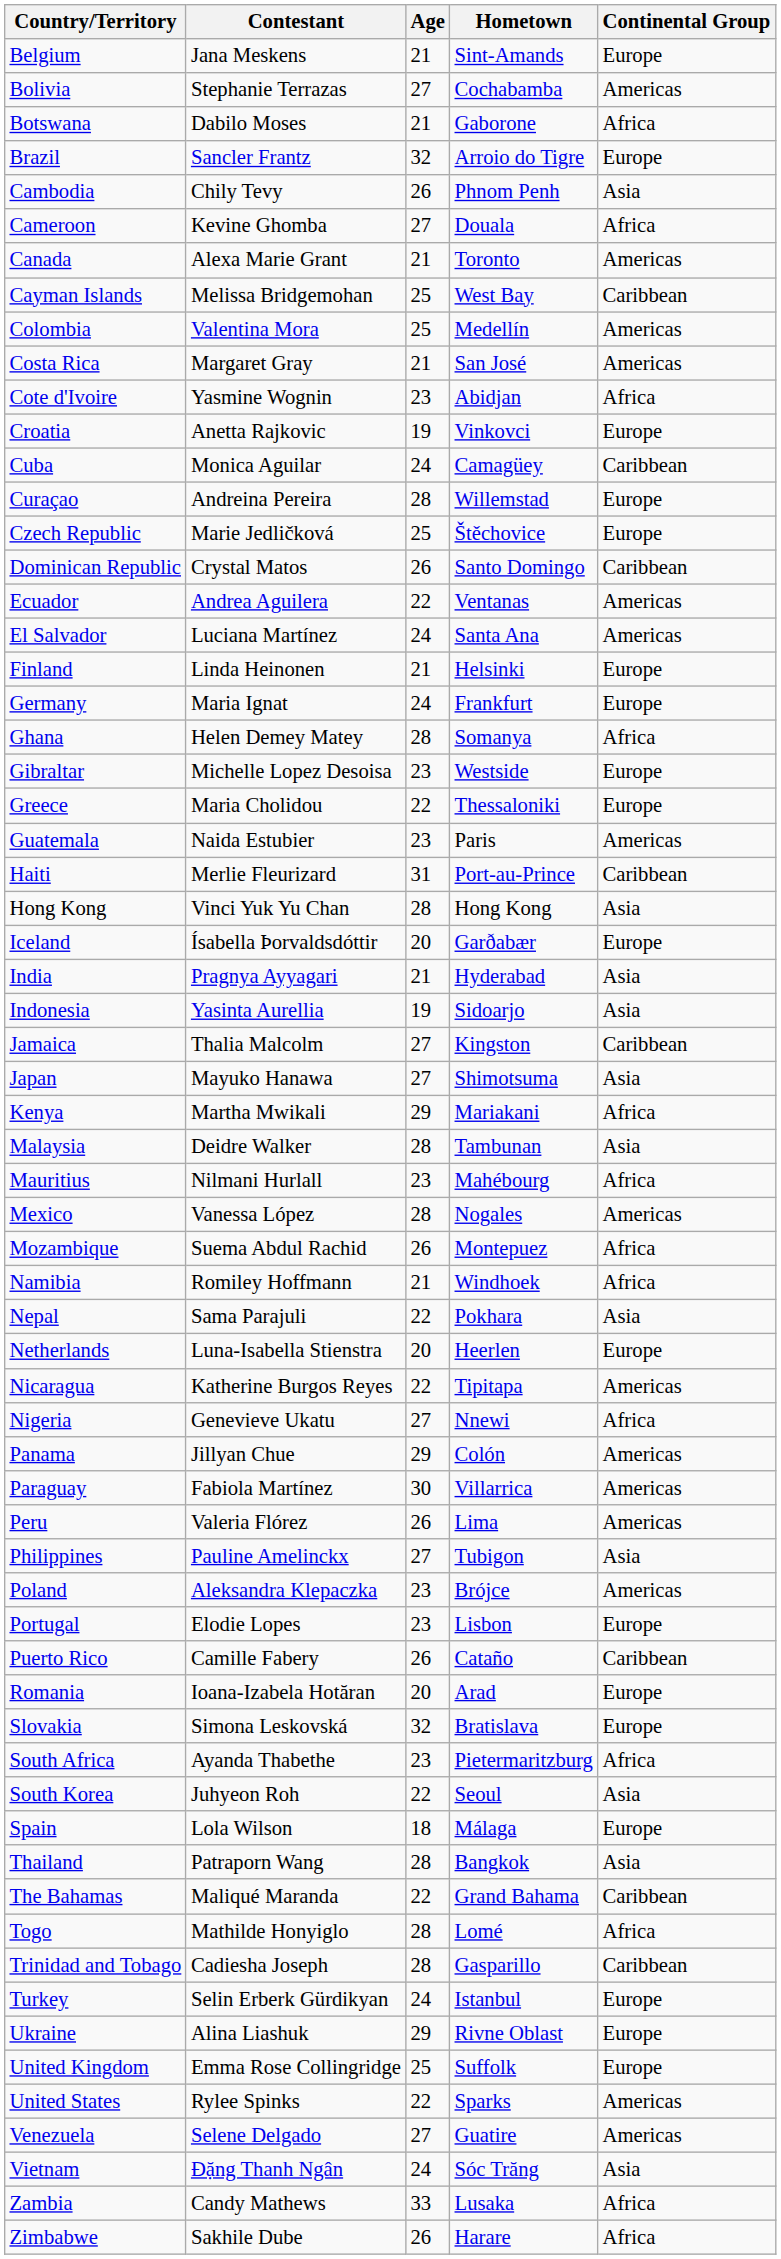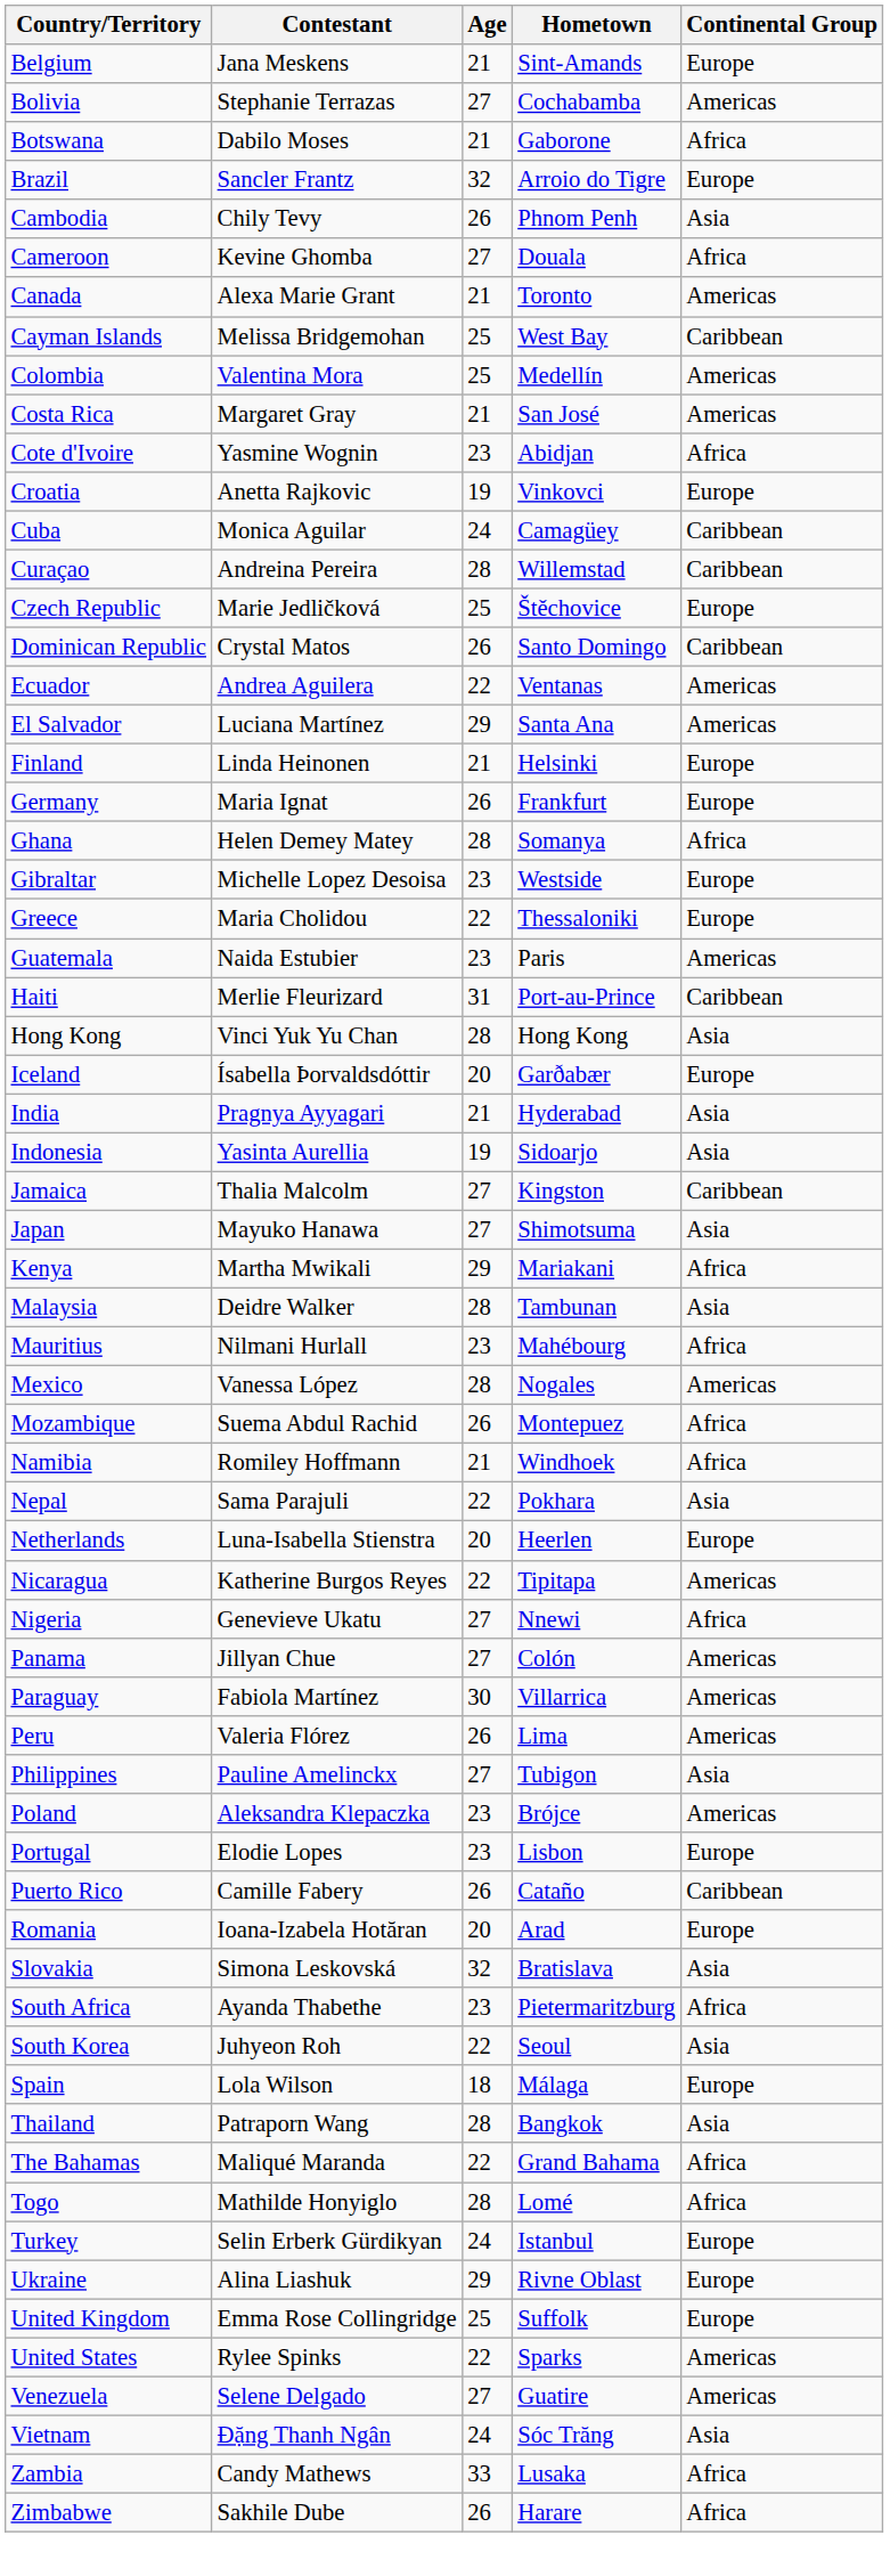 <table class="wikitable sortable" style="font-size: 95%;">
 <tr>
 <th>Country/Territory</th>
 <th>Contestant</th>
 <th>Age</th>
 <th>Hometown</th>
 <th>Continental Group</th>
 </tr>
 <tr>
 <td> <a href='#'>Belgium</a></td>
 <td>Jana Meskens</td>
 <td>21</td>
 <td><a href='#'>Sint-Amands</a></td>
 <td>Europe</td>
 </tr>
 <tr>
 <td> <a href='#'>Bolivia</a></td>
 <td>Stephanie Terrazas</td>
 <td>27</td>
 <td><a href='#'>Cochabamba</a></td>
 <td>Americas</td>
 </tr>
 <tr>
 <td> <a href='#'>Botswana</a></td>
 <td>Dabilo Moses</td>
 <td>21</td>
 <td><a href='#'>Gaborone</a></td>
 <td>Africa</td>
 </tr>
 <tr>
 <td> <a href='#'>Brazil</a></td>
 <td><a href='#'>Sancler Frantz</a></td>
 <td>32</td>
 <td><a href='#'>Arroio do Tigre</a></td>
 <td>Europe</td>
 </tr>
 <tr>
 <td> <a href='#'>Cambodia</a></td>
 <td>Chily Tevy</td>
 <td>26</td>
 <td><a href='#'>Phnom Penh</a></td>
 <td>Asia</td>
 </tr>
 <tr>
 <td> <a href='#'>Cameroon</a></td>
 <td>Kevine Ghomba</td>
 <td>27</td>
 <td><a href='#'>Douala</a></td>
 <td>Africa</td>
 </tr>
 <tr>
 <td> <a href='#'>Canada</a></td>
 <td>Alexa Marie Grant</td>
 <td>21</td>
 <td><a href='#'>Toronto</a></td>
 <td>Americas</td>
 </tr>
 <tr>
 <td> <a href='#'>Cayman Islands</a></td>
 <td>Melissa Bridgemohan</td>
 <td>25</td>
 <td><a href='#'>West Bay</a></td>
 <td>Caribbean</td>
 </tr>
 <tr>
 <td> <a href='#'>Colombia</a></td>
 <td><a href='#'>Valentina Mora</a></td>
 <td>25</td>
 <td><a href='#'>Medellín</a></td>
 <td>Americas</td>
 </tr>
 <tr>
 <td> <a href='#'>Costa Rica</a></td>
 <td>Margaret Gray</td>
 <td>21</td>
 <td><a href='#'>San José</a></td>
 <td>Americas</td>
 </tr>
 <tr>
 <td> <a href='#'>Cote d'Ivoire</a></td>
 <td>Yasmine Wognin</td>
 <td>23</td>
 <td><a href='#'>Abidjan</a></td>
 <td>Africa</td>
 </tr>
 <tr>
 <td> <a href='#'>Croatia</a></td>
 <td>Anetta Rajkovic</td>
 <td>19</td>
 <td><a href='#'>Vinkovci</a></td>
 <td>Europe</td>
 </tr>
 <tr>
 <td> <a href='#'>Cuba</a></td>
 <td>Monica Aguilar</td>
 <td>24</td>
 <td><a href='#'>Camagüey</a></td>
 <td>Caribbean</td>
 </tr>
 <tr>
 <td> <a href='#'>Curaçao</a></td>
 <td>Andreina Pereira</td>
 <td>28</td>
 <td><a href='#'>Willemstad</a></td>
-<td>Europe</td>
+<td>Caribbean</td>
 </tr>
 <tr>
 <td> <a href='#'>Czech Republic</a></td>
 <td>Marie Jedličková</td>
 <td>25</td>
 <td><a href='#'>Štěchovice</a></td>
 <td>Europe</td>
 </tr>
 <tr>
 <td> <a href='#'>Dominican Republic</a></td>
 <td>Crystal Matos</td>
 <td>26</td>
 <td><a href='#'>Santo Domingo</a></td>
 <td>Caribbean</td>
 </tr>
 <tr>
 <td> <a href='#'>Ecuador</a></td>
 <td><a href='#'>Andrea Aguilera</a></td>
 <td>22</td>
 <td><a href='#'>Ventanas</a></td>
 <td>Americas</td>
 </tr>
 <tr>
 <td> <a href='#'>El Salvador</a></td>
 <td>Luciana Martínez</td>
-<td>24</td>
+<td>29</td>
 <td><a href='#'>Santa Ana</a></td>
 <td>Americas</td>
 </tr>
 <tr>
 <td> <a href='#'>Finland</a></td>
 <td>Linda Heinonen</td>
 <td>21</td>
 <td><a href='#'>Helsinki</a></td>
 <td>Europe</td>
 </tr>
 <tr>
 <td> <a href='#'>Germany</a></td>
 <td>Maria Ignat</td>
-<td>24</td>
+<td>26</td>
 <td><a href='#'>Frankfurt</a></td>
 <td>Europe</td>
 </tr>
 <tr>
 <td> <a href='#'>Ghana</a></td>
 <td>Helen Demey Matey</td>
 <td>28</td>
 <td><a href='#'>Somanya</a></td>
 <td>Africa</td>
 </tr>
 <tr>
 <td> <a href='#'>Gibraltar</a></td>
 <td>Michelle Lopez Desoisa</td>
 <td>23</td>
 <td><a href='#'>Westside</a></td>
 <td>Europe</td>
 </tr>
 <tr>
 <td> <a href='#'>Greece</a></td>
 <td>Maria Cholidou</td>
 <td>22</td>
 <td><a href='#'>Thessaloniki</a></td>
 <td>Europe</td>
 </tr>
 <tr>
 <td> <a href='#'>Guatemala</a></td>
 <td>Naida Estubier</td>
 <td>23</td>
 <td>Paris</td>
 <td>Americas</td>
 </tr>
 <tr>
 <td> <a href='#'>Haiti</a></td>
 <td>Merlie Fleurizard</td>
 <td>31</td>
 <td><a href='#'>Port-au-Prince</a></td>
 <td>Caribbean</td>
 </tr>
 <tr>
 <td> Hong Kong</td>
 <td>Vinci Yuk Yu Chan</td>
 <td>28</td>
 <td>Hong Kong</td>
 <td>Asia</td>
 </tr>
 <tr>
 <td> <a href='#'>Iceland</a></td>
 <td>Ísabella Þorvaldsdóttir</td>
 <td>20</td>
 <td><a href='#'>Garðabær</a></td>
 <td>Europe</td>
 </tr>
 <tr>
 <td> <a href='#'>India</a></td>
 <td><a href='#'>Pragnya Ayyagari</a></td>
 <td>21</td>
 <td><a href='#'>Hyderabad</a></td>
 <td>Asia</td>
 </tr>
 <tr>
 <td> <a href='#'>Indonesia</a></td>
 <td><a href='#'>Yasinta Aurellia</a></td>
 <td>19</td>
 <td><a href='#'>Sidoarjo</a></td>
 <td>Asia</td>
 </tr>
 <tr>
 <td> <a href='#'>Jamaica</a></td>
 <td>Thalia Malcolm</td>
 <td>27</td>
 <td><a href='#'>Kingston</a></td>
 <td>Caribbean</td>
 </tr>
 <tr>
 <td> <a href='#'>Japan</a></td>
 <td>Mayuko Hanawa</td>
 <td>27</td>
 <td><a href='#'>Shimotsuma</a></td>
 <td>Asia</td>
 </tr>
 <tr>
 <td> <a href='#'>Kenya</a></td>
 <td>Martha Mwikali</td>
 <td>29</td>
 <td><a href='#'>Mariakani</a></td>
 <td>Africa</td>
 </tr>
 <tr>
 <td> <a href='#'>Malaysia</a></td>
 <td>Deidre Walker</td>
 <td>28</td>
 <td><a href='#'>Tambunan</a></td>
 <td>Asia</td>
 </tr>
 <tr>
 <td> <a href='#'>Mauritius</a></td>
 <td>Nilmani Hurlall</td>
 <td>23</td>
 <td><a href='#'>Mahébourg</a></td>
 <td>Africa</td>
 </tr>
 <tr>
 <td> <a href='#'>Mexico</a></td>
 <td>Vanessa López</td>
 <td>28</td>
 <td><a href='#'>Nogales</a></td>
 <td>Americas</td>
 </tr>
 <tr>
 <td> <a href='#'>Mozambique</a></td>
 <td>Suema Abdul Rachid</td>
 <td>26</td>
 <td><a href='#'>Montepuez</a></td>
 <td>Africa</td>
 </tr>
 <tr>
 <td> <a href='#'>Namibia</a></td>
 <td>Romiley Hoffmann</td>
 <td>21</td>
 <td><a href='#'>Windhoek</a></td>
 <td>Africa</td>
 </tr>
 <tr>
 <td> <a href='#'>Nepal</a></td>
 <td>Sama Parajuli</td>
 <td>22</td>
 <td><a href='#'>Pokhara</a></td>
 <td>Asia</td>
 </tr>
 <tr>
 <td> <a href='#'>Netherlands</a></td>
 <td>Luna-Isabella Stienstra</td>
 <td>20</td>
 <td><a href='#'>Heerlen</a></td>
 <td>Europe</td>
 </tr>
 <tr>
 <td> <a href='#'>Nicaragua</a></td>
 <td>Katherine Burgos Reyes</td>
 <td>22</td>
 <td><a href='#'>Tipitapa</a></td>
 <td>Americas</td>
 </tr>
 <tr>
 <td> <a href='#'>Nigeria</a></td>
 <td>Genevieve Ukatu</td>
 <td>27</td>
 <td><a href='#'>Nnewi</a></td>
 <td>Africa</td>
 </tr>
 <tr>
 <td> <a href='#'>Panama</a></td>
 <td>Jillyan Chue</td>
-<td>29</td>
+<td>27</td>
 <td><a href='#'>Colón</a></td>
 <td>Americas</td>
 </tr>
 <tr>
 <td> <a href='#'>Paraguay</a></td>
 <td>Fabiola Martínez</td>
 <td>30</td>
 <td><a href='#'>Villarrica</a></td>
 <td>Americas</td>
 </tr>
 <tr>
 <td> <a href='#'>Peru</a></td>
 <td>Valeria Flórez</td>
 <td>26</td>
 <td><a href='#'>Lima</a></td>
 <td>Americas</td>
 </tr>
 <tr>
 <td> <a href='#'>Philippines</a></td>
 <td><a href='#'>Pauline Amelinckx</a></td>
 <td>27</td>
 <td><a href='#'>Tubigon</a></td>
 <td>Asia</td>
 </tr>
 <tr>
 <td> <a href='#'>Poland</a></td>
 <td><a href='#'>Aleksandra Klepaczka</a></td>
 <td>23</td>
 <td><a href='#'>Brójce</a></td>
 <td>Americas</td>
 </tr>
 <tr>
 <td> <a href='#'>Portugal</a></td>
 <td>Elodie Lopes</td>
 <td>23</td>
 <td><a href='#'>Lisbon</a></td>
 <td>Europe</td>
 </tr>
 <tr>
 <td> <a href='#'>Puerto Rico</a></td>
 <td>Camille Fabery</td>
 <td>26</td>
 <td><a href='#'>Cataño</a></td>
 <td>Caribbean</td>
 </tr>
 <tr>
 <td> <a href='#'>Romania</a></td>
 <td>Ioana-Izabela Hotăran</td>
 <td>20</td>
 <td><a href='#'>Arad</a></td>
 <td>Europe</td>
 </tr>
 <tr>
 <td> <a href='#'>Slovakia</a></td>
 <td>Simona Leskovská</td>
 <td>32</td>
 <td><a href='#'>Bratislava</a></td>
-<td>Europe</td>
+<td>Asia</td>
 </tr>
 <tr>
 <td> <a href='#'>South Africa</a></td>
 <td>Ayanda Thabethe</td>
 <td>23</td>
 <td><a href='#'>Pietermaritzburg</a></td>
 <td>Africa</td>
 </tr>
 <tr>
 <td> <a href='#'>South Korea</a></td>
 <td>Juhyeon Roh</td>
 <td>22</td>
 <td><a href='#'>Seoul</a></td>
 <td>Asia</td>
 </tr>
 <tr>
 <td> <a href='#'>Spain</a></td>
 <td>Lola Wilson</td>
 <td>18</td>
 <td><a href='#'>Málaga</a></td>
 <td>Europe</td>
 </tr>
 <tr>
 <td> <a href='#'>Thailand</a></td>
 <td>Patraporn Wang</td>
 <td>28</td>
 <td><a href='#'>Bangkok</a></td>
 <td>Asia</td>
 </tr>
 <tr>
 <td> <a href='#'>The Bahamas</a></td>
 <td>Maliqué Maranda</td>
 <td>22</td>
 <td><a href='#'>Grand Bahama</a></td>
-<td>Caribbean</td>
+<td>Africa</td>
 </tr>
 <tr>
 <td> <a href='#'>Togo</a></td>
 <td>Mathilde Honyiglo</td>
 <td>28</td>
 <td><a href='#'>Lomé</a></td>
 <td>Africa</td>
-</tr>
-<tr>
-<td> <a href='#'>Trinidad and Tobago</a></td>
-<td>Cadiesha Joseph</td>
-<td>28</td>
-<td><a href='#'>Gasparillo</a></td>
-<td>Caribbean</td>
 </tr>
 <tr>
 <td> <a href='#'>Turkey</a></td>
 <td>Selin Erberk Gürdikyan</td>
 <td>24</td>
 <td><a href='#'>Istanbul</a></td>
 <td>Europe</td>
 </tr>
 <tr>
 <td> <a href='#'>Ukraine</a></td>
 <td>Alina Liashuk</td>
 <td>29</td>
 <td><a href='#'>Rivne Oblast</a></td>
 <td>Europe</td>
 </tr>
 <tr>
 <td> <a href='#'>United Kingdom</a></td>
 <td>Emma Rose Collingridge</td>
 <td>25</td>
 <td><a href='#'>Suffolk</a></td>
 <td>Europe</td>
 </tr>
 <tr>
 <td> <a href='#'>United States</a></td>
 <td>Rylee Spinks</td>
 <td>22</td>
 <td><a href='#'>Sparks</a></td>
 <td>Americas</td>
 </tr>
 <tr>
 <td> <a href='#'>Venezuela</a></td>
 <td><a href='#'>Selene Delgado</a></td>
 <td>27</td>
 <td><a href='#'>Guatire</a></td>
 <td>Americas</td>
 </tr>
 <tr>
 <td> <a href='#'>Vietnam</a></td>
 <td><a href='#'>Đặng Thanh Ngân</a></td>
 <td>24</td>
 <td><a href='#'>Sóc Trăng</a></td>
 <td>Asia</td>
 </tr>
 <tr>
 <td> <a href='#'>Zambia</a></td>
 <td>Candy Mathews</td>
 <td>33</td>
 <td><a href='#'>Lusaka</a></td>
 <td>Africa</td>
 </tr>
 <tr>
 <td> <a href='#'>Zimbabwe</a></td>
 <td>Sakhile Dube</td>
 <td>26</td>
 <td><a href='#'>Harare</a></td>
 <td>Africa</td>
 </tr>
 </table>
